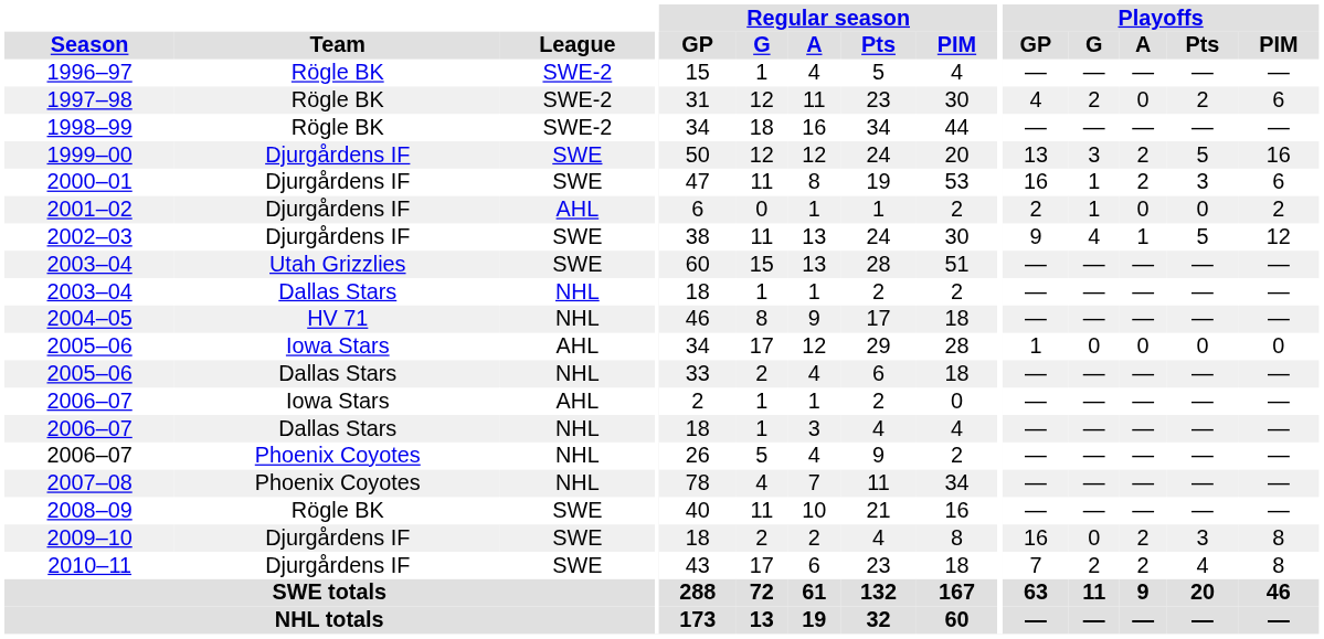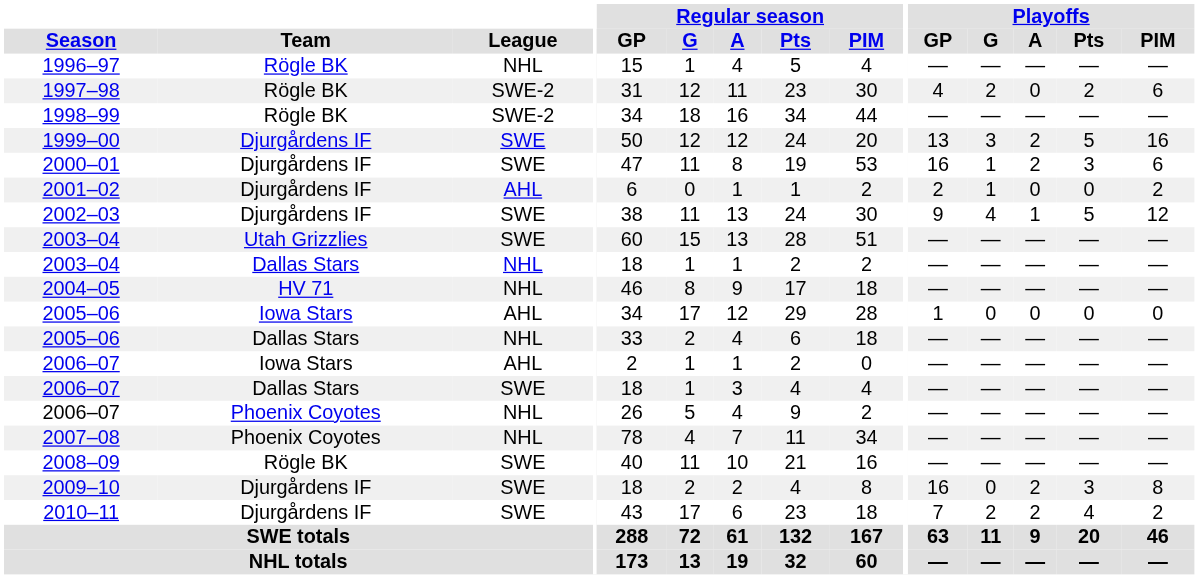 <table border="0" cellpadding="1" cellspacing="0" style="text-align:center; width:60em">
 <tr bgcolor="#e0e0e0">
 <th colspan="3" bgcolor="#ffffff"></th>
 <th rowspan="100" bgcolor="#ffffff"></th>
 <th colspan="5"><a href='#'>Regular season</a></th>
 <th rowspan="100" bgcolor="#ffffff"></th>
 <th colspan="5"><a href='#'>Playoffs</a></th>
 </tr>
 <tr bgcolor="#e0e0e0">
 <th><a href='#'>Season</a></th>
 <th>Team</th>
 <th>League</th>
 <th>GP</th>
 <th><a href='#'>G</a></th>
 <th><a href='#'>A</a></th>
 <th><a href='#'>Pts</a></th>
 <th><a href='#'>PIM</a></th>
 <th>GP</th>
 <th>G</th>
 <th>A</th>
 <th>Pts</th>
 <th>PIM</th>
 </tr>
 <tr>
 <td><a href='#'>1996–97</a></td>
 <td><a href='#'>Rögle BK</a></td>
-<td><a href='#'>SWE-2</a></td>
+<td>NHL</td>
 <td>15</td>
 <td>1</td>
 <td>4</td>
 <td>5</td>
 <td>4</td>
 <td>—</td>
 <td>—</td>
 <td>—</td>
 <td>—</td>
 <td>—</td>
 </tr>
 <tr bgcolor="#f0f0f0">
 <td><a href='#'>1997–98</a></td>
 <td>Rögle BK</td>
 <td>SWE-2</td>
 <td>31</td>
 <td>12</td>
 <td>11</td>
 <td>23</td>
 <td>30</td>
 <td>4</td>
 <td>2</td>
 <td>0</td>
 <td>2</td>
 <td>6</td>
 </tr>
 <tr>
 <td><a href='#'>1998–99</a></td>
 <td>Rögle BK</td>
 <td>SWE-2</td>
 <td>34</td>
 <td>18</td>
 <td>16</td>
 <td>34</td>
 <td>44</td>
 <td>—</td>
 <td>—</td>
 <td>—</td>
 <td>—</td>
 <td>—</td>
 </tr>
 <tr bgcolor="#f0f0f0">
 <td><a href='#'>1999–00</a></td>
 <td><a href='#'>Djurgårdens IF</a></td>
 <td><a href='#'>SWE</a></td>
 <td>50</td>
 <td>12</td>
 <td>12</td>
 <td>24</td>
 <td>20</td>
 <td>13</td>
 <td>3</td>
 <td>2</td>
 <td>5</td>
 <td>16</td>
 </tr>
 <tr>
 <td><a href='#'>2000–01</a></td>
 <td>Djurgårdens IF</td>
 <td>SWE</td>
 <td>47</td>
 <td>11</td>
 <td>8</td>
 <td>19</td>
 <td>53</td>
 <td>16</td>
 <td>1</td>
 <td>2</td>
 <td>3</td>
 <td>6</td>
 </tr>
 <tr bgcolor="#f0f0f0">
 <td><a href='#'>2001–02</a></td>
 <td>Djurgårdens IF</td>
 <td><a href='#'>AHL</a></td>
 <td>6</td>
 <td>0</td>
 <td>1</td>
 <td>1</td>
 <td>2</td>
 <td>2</td>
 <td>1</td>
 <td>0</td>
 <td>0</td>
 <td>2</td>
 </tr>
 <tr>
 <td><a href='#'>2002–03</a></td>
 <td>Djurgårdens IF</td>
 <td>SWE</td>
 <td>38</td>
 <td>11</td>
 <td>13</td>
 <td>24</td>
 <td>30</td>
 <td>9</td>
 <td>4</td>
 <td>1</td>
 <td>5</td>
 <td>12</td>
 </tr>
 <tr bgcolor="#f0f0f0">
 <td><a href='#'>2003–04</a></td>
 <td><a href='#'>Utah Grizzlies</a></td>
 <td>SWE</td>
 <td>60</td>
 <td>15</td>
 <td>13</td>
 <td>28</td>
 <td>51</td>
 <td>—</td>
 <td>—</td>
 <td>—</td>
 <td>—</td>
 <td>—</td>
 </tr>
 <tr>
 <td><a href='#'>2003–04</a></td>
 <td><a href='#'>Dallas Stars</a></td>
 <td><a href='#'>NHL</a></td>
 <td>18</td>
 <td>1</td>
 <td>1</td>
 <td>2</td>
 <td>2</td>
 <td>—</td>
 <td>—</td>
 <td>—</td>
 <td>—</td>
 <td>—</td>
 </tr>
 <tr bgcolor="#f0f0f0">
 <td><a href='#'>2004–05</a></td>
 <td><a href='#'>HV 71</a></td>
 <td>NHL</td>
 <td>46</td>
 <td>8</td>
 <td>9</td>
 <td>17</td>
 <td>18</td>
 <td>—</td>
 <td>—</td>
 <td>—</td>
 <td>—</td>
 <td>—</td>
 </tr>
 <tr>
 <td><a href='#'>2005–06</a></td>
 <td><a href='#'>Iowa Stars</a></td>
 <td>AHL</td>
 <td>34</td>
 <td>17</td>
 <td>12</td>
 <td>29</td>
 <td>28</td>
 <td>1</td>
 <td>0</td>
 <td>0</td>
 <td>0</td>
 <td>0</td>
 </tr>
 <tr bgcolor="#f0f0f0">
 <td><a href='#'>2005–06</a></td>
 <td>Dallas Stars</td>
 <td>NHL</td>
 <td>33</td>
 <td>2</td>
 <td>4</td>
 <td>6</td>
 <td>18</td>
 <td>—</td>
 <td>—</td>
 <td>—</td>
 <td>—</td>
 <td>—</td>
 </tr>
 <tr>
 <td><a href='#'>2006–07</a></td>
 <td>Iowa Stars</td>
 <td>AHL</td>
 <td>2</td>
 <td>1</td>
 <td>1</td>
 <td>2</td>
 <td>0</td>
 <td>—</td>
 <td>—</td>
 <td>—</td>
 <td>—</td>
 <td>—</td>
 </tr>
 <tr bgcolor="#f0f0f0">
 <td><a href='#'>2006–07</a></td>
 <td>Dallas Stars</td>
-<td>NHL</td>
+<td>SWE</td>
 <td>18</td>
 <td>1</td>
 <td>3</td>
 <td>4</td>
 <td>4</td>
 <td>—</td>
 <td>—</td>
 <td>—</td>
 <td>—</td>
 <td>—</td>
 </tr>
 <tr>
 <td>2006–07</td>
 <td><a href='#'>Phoenix Coyotes</a></td>
 <td>NHL</td>
 <td>26</td>
 <td>5</td>
 <td>4</td>
 <td>9</td>
 <td>2</td>
 <td>—</td>
 <td>—</td>
 <td>—</td>
 <td>—</td>
 <td>—</td>
 </tr>
 <tr bgcolor="#f0f0f0">
 <td><a href='#'>2007–08</a></td>
 <td>Phoenix Coyotes</td>
 <td>NHL</td>
 <td>78</td>
 <td>4</td>
 <td>7</td>
 <td>11</td>
 <td>34</td>
 <td>—</td>
 <td>—</td>
 <td>—</td>
 <td>—</td>
 <td>—</td>
 </tr>
 <tr>
 <td><a href='#'>2008–09</a></td>
 <td>Rögle BK</td>
 <td>SWE</td>
 <td>40</td>
 <td>11</td>
 <td>10</td>
 <td>21</td>
 <td>16</td>
 <td>—</td>
 <td>—</td>
 <td>—</td>
 <td>—</td>
 <td>—</td>
 </tr>
 <tr bgcolor="#f0f0f0">
 <td><a href='#'>2009–10</a></td>
 <td>Djurgårdens IF</td>
 <td>SWE</td>
 <td>18</td>
 <td>2</td>
 <td>2</td>
 <td>4</td>
 <td>8</td>
 <td>16</td>
 <td>0</td>
 <td>2</td>
 <td>3</td>
 <td>8</td>
 </tr>
 <tr>
 <td><a href='#'>2010–11</a></td>
 <td>Djurgårdens IF</td>
 <td>SWE</td>
 <td>43</td>
 <td>17</td>
 <td>6</td>
 <td>23</td>
 <td>18</td>
 <td>7</td>
 <td>2</td>
 <td>2</td>
 <td>4</td>
-<td>8</td>
+<td>2</td>
 </tr>
 <tr bgcolor="#e0e0e0">
 <th colspan="3">SWE totals</th>
 <th>288</th>
 <th>72</th>
 <th>61</th>
 <th>132</th>
 <th>167</th>
 <th>63</th>
 <th>11</th>
 <th>9</th>
 <th>20</th>
 <th>46</th>
 </tr>
 <tr bgcolor="#e0e0e0">
 <th colspan="3">NHL totals</th>
 <th>173</th>
 <th>13</th>
 <th>19</th>
 <th>32</th>
 <th>60</th>
 <th>—</th>
 <th>—</th>
 <th>—</th>
 <th>—</th>
 <th>—</th>
 </tr>
 </table>
